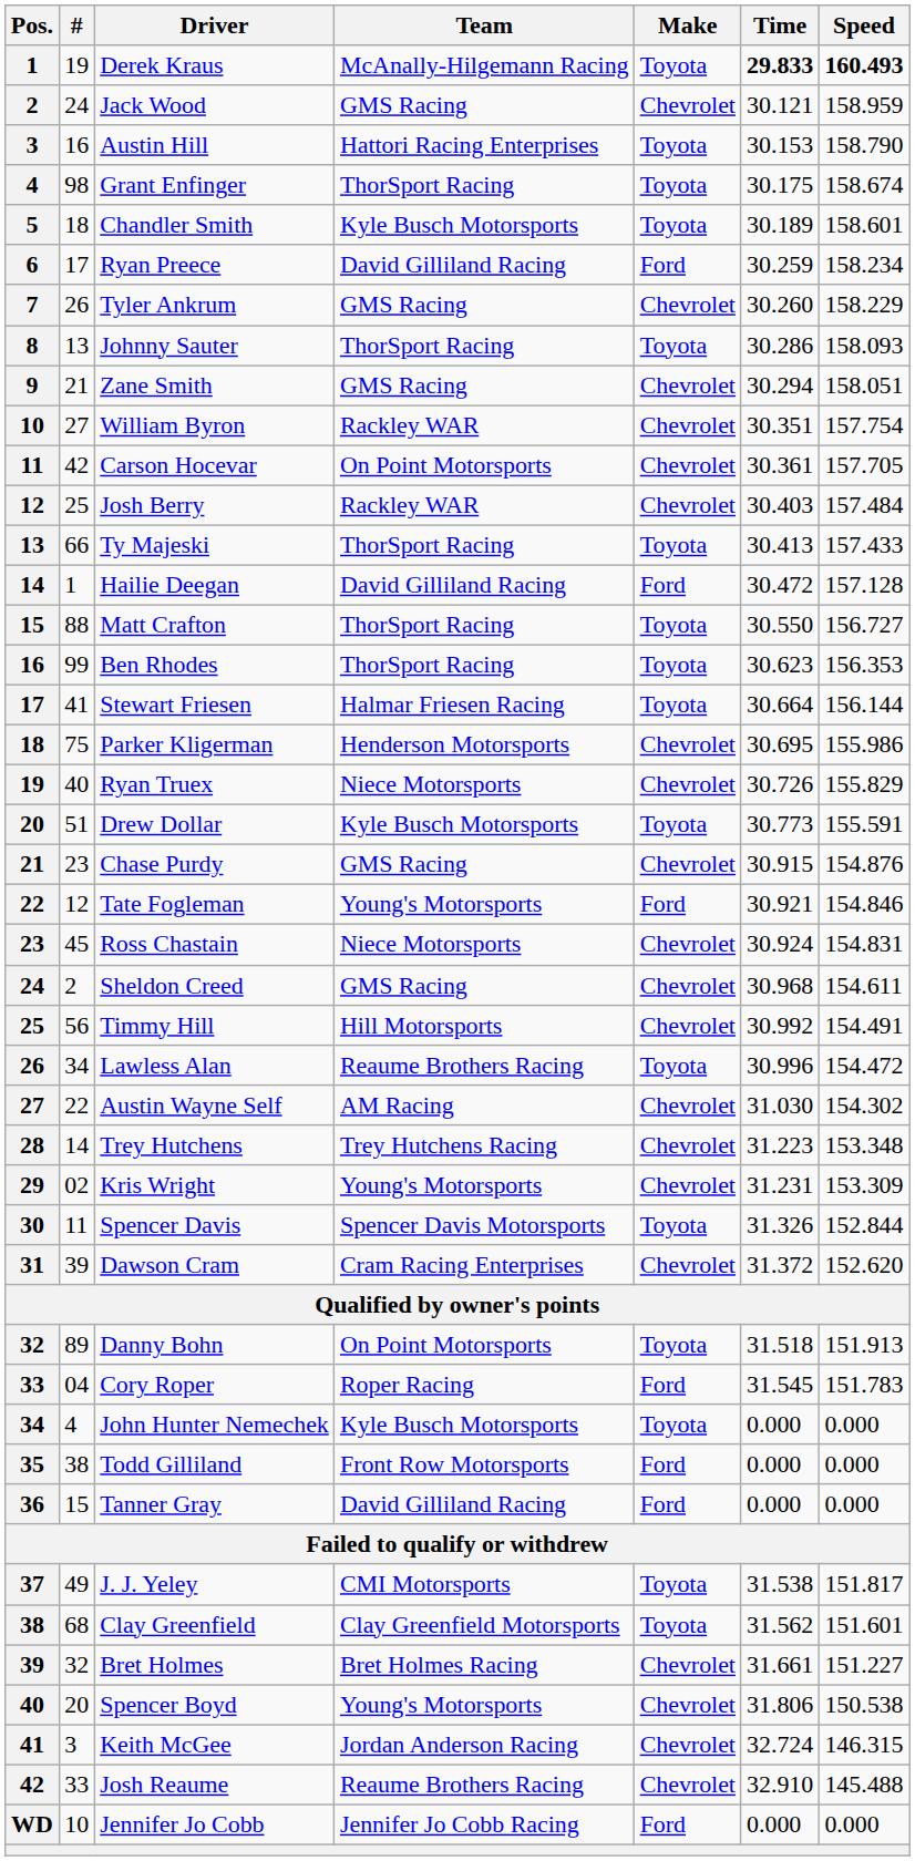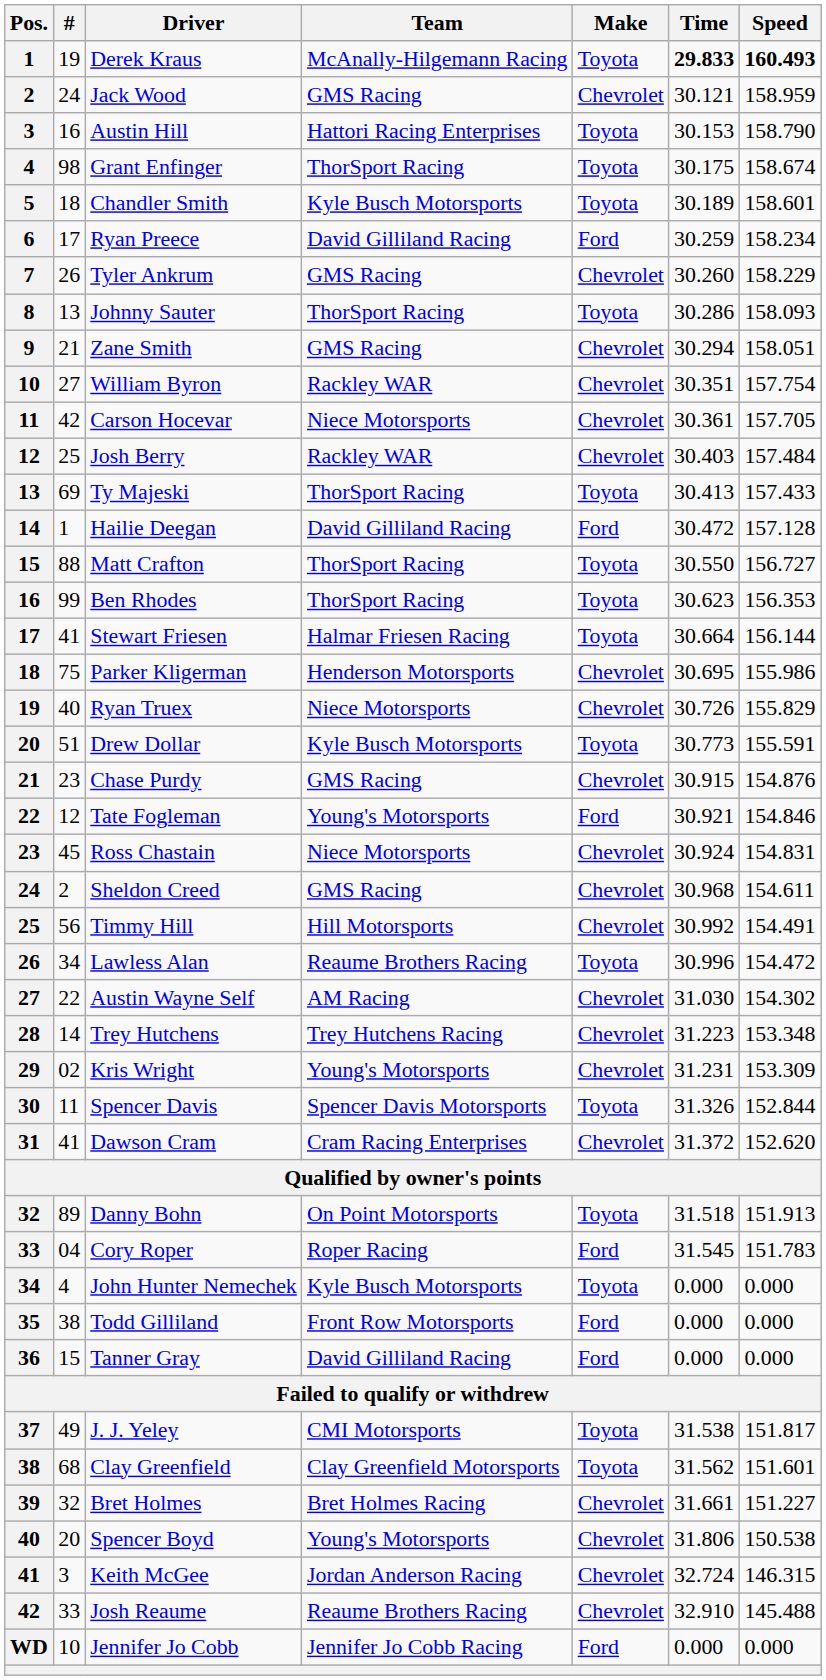 <table class="wikitable" style="font-size:95%">
 <tr>
 <th>Pos.</th>
 <th>#</th>
 <th>Driver</th>
 <th>Team</th>
 <th>Make</th>
 <th>Time</th>
 <th>Speed</th>
 </tr>
 <tr>
 <th>1</th>
 <td>19</td>
 <td><a href='#'>Derek Kraus</a></td>
 <td><a href='#'>McAnally-Hilgemann Racing</a></td>
 <td><a href='#'>Toyota</a></td>
 <td><strong>29.833</strong></td>
 <td><strong>160.493</strong></td>
 </tr>
 <tr>
 <th>2</th>
 <td>24</td>
 <td><a href='#'>Jack Wood</a></td>
 <td><a href='#'>GMS Racing</a></td>
 <td><a href='#'>Chevrolet</a></td>
 <td>30.121</td>
 <td>158.959</td>
 </tr>
 <tr>
 <th>3</th>
 <td>16</td>
 <td><a href='#'>Austin Hill</a></td>
 <td><a href='#'>Hattori Racing Enterprises</a></td>
 <td><a href='#'>Toyota</a></td>
 <td>30.153</td>
 <td>158.790</td>
 </tr>
 <tr>
 <th>4</th>
 <td>98</td>
 <td><a href='#'>Grant Enfinger</a></td>
 <td><a href='#'>ThorSport Racing</a></td>
 <td><a href='#'>Toyota</a></td>
 <td>30.175</td>
 <td>158.674</td>
 </tr>
 <tr>
 <th>5</th>
 <td>18</td>
 <td><a href='#'>Chandler Smith</a></td>
 <td><a href='#'>Kyle Busch Motorsports</a></td>
 <td><a href='#'>Toyota</a></td>
 <td>30.189</td>
 <td>158.601</td>
 </tr>
 <tr>
 <th>6</th>
 <td>17</td>
 <td><a href='#'>Ryan Preece</a></td>
 <td><a href='#'>David Gilliland Racing</a></td>
 <td><a href='#'>Ford</a></td>
 <td>30.259</td>
 <td>158.234</td>
 </tr>
 <tr>
 <th>7</th>
 <td>26</td>
 <td><a href='#'>Tyler Ankrum</a></td>
 <td><a href='#'>GMS Racing</a></td>
 <td><a href='#'>Chevrolet</a></td>
 <td>30.260</td>
 <td>158.229</td>
 </tr>
 <tr>
 <th>8</th>
 <td>13</td>
 <td><a href='#'>Johnny Sauter</a></td>
 <td><a href='#'>ThorSport Racing</a></td>
 <td><a href='#'>Toyota</a></td>
 <td>30.286</td>
 <td>158.093</td>
 </tr>
 <tr>
 <th>9</th>
 <td>21</td>
 <td><a href='#'>Zane Smith</a></td>
 <td><a href='#'>GMS Racing</a></td>
 <td><a href='#'>Chevrolet</a></td>
 <td>30.294</td>
 <td>158.051</td>
 </tr>
 <tr>
 <th>10</th>
 <td>27</td>
 <td><a href='#'>William Byron</a></td>
 <td><a href='#'>Rackley WAR</a></td>
 <td><a href='#'>Chevrolet</a></td>
 <td>30.351</td>
 <td>157.754</td>
 </tr>
 <tr>
 <th>11</th>
 <td>42</td>
 <td><a href='#'>Carson Hocevar</a></td>
-<td><a href='#'>On Point Motorsports</a></td>
+<td><a href='#'>Niece Motorsports</a></td>
 <td><a href='#'>Chevrolet</a></td>
 <td>30.361</td>
 <td>157.705</td>
 </tr>
 <tr>
 <th>12</th>
 <td>25</td>
 <td><a href='#'>Josh Berry</a></td>
 <td><a href='#'>Rackley WAR</a></td>
 <td><a href='#'>Chevrolet</a></td>
 <td>30.403</td>
 <td>157.484</td>
 </tr>
 <tr>
 <th>13</th>
-<td>66</td>
+<td>69</td>
 <td><a href='#'>Ty Majeski</a></td>
 <td><a href='#'>ThorSport Racing</a></td>
 <td><a href='#'>Toyota</a></td>
 <td>30.413</td>
 <td>157.433</td>
 </tr>
 <tr>
 <th>14</th>
 <td>1</td>
 <td><a href='#'>Hailie Deegan</a></td>
 <td><a href='#'>David Gilliland Racing</a></td>
 <td><a href='#'>Ford</a></td>
 <td>30.472</td>
 <td>157.128</td>
 </tr>
 <tr>
 <th>15</th>
 <td>88</td>
 <td><a href='#'>Matt Crafton</a></td>
 <td><a href='#'>ThorSport Racing</a></td>
 <td><a href='#'>Toyota</a></td>
 <td>30.550</td>
 <td>156.727</td>
 </tr>
 <tr>
 <th>16</th>
 <td>99</td>
 <td><a href='#'>Ben Rhodes</a></td>
 <td><a href='#'>ThorSport Racing</a></td>
 <td><a href='#'>Toyota</a></td>
 <td>30.623</td>
 <td>156.353</td>
 </tr>
 <tr>
 <th>17</th>
 <td>41</td>
 <td><a href='#'>Stewart Friesen</a></td>
 <td><a href='#'>Halmar Friesen Racing</a></td>
 <td><a href='#'>Toyota</a></td>
 <td>30.664</td>
 <td>156.144</td>
 </tr>
 <tr>
 <th>18</th>
 <td>75</td>
 <td><a href='#'>Parker Kligerman</a></td>
 <td><a href='#'>Henderson Motorsports</a></td>
 <td><a href='#'>Chevrolet</a></td>
 <td>30.695</td>
 <td>155.986</td>
 </tr>
 <tr>
 <th>19</th>
 <td>40</td>
 <td><a href='#'>Ryan Truex</a></td>
 <td><a href='#'>Niece Motorsports</a></td>
 <td><a href='#'>Chevrolet</a></td>
 <td>30.726</td>
 <td>155.829</td>
 </tr>
 <tr>
 <th>20</th>
 <td>51</td>
 <td><a href='#'>Drew Dollar</a></td>
 <td><a href='#'>Kyle Busch Motorsports</a></td>
 <td><a href='#'>Toyota</a></td>
 <td>30.773</td>
 <td>155.591</td>
 </tr>
 <tr>
 <th>21</th>
 <td>23</td>
 <td><a href='#'>Chase Purdy</a></td>
 <td><a href='#'>GMS Racing</a></td>
 <td><a href='#'>Chevrolet</a></td>
 <td>30.915</td>
 <td>154.876</td>
 </tr>
 <tr>
 <th>22</th>
 <td>12</td>
 <td><a href='#'>Tate Fogleman</a></td>
 <td><a href='#'>Young's Motorsports</a></td>
 <td><a href='#'>Ford</a></td>
 <td>30.921</td>
 <td>154.846</td>
 </tr>
 <tr>
 <th>23</th>
 <td>45</td>
 <td><a href='#'>Ross Chastain</a></td>
 <td><a href='#'>Niece Motorsports</a></td>
 <td><a href='#'>Chevrolet</a></td>
 <td>30.924</td>
 <td>154.831</td>
 </tr>
 <tr>
 <th>24</th>
 <td>2</td>
 <td><a href='#'>Sheldon Creed</a></td>
 <td><a href='#'>GMS Racing</a></td>
 <td><a href='#'>Chevrolet</a></td>
 <td>30.968</td>
 <td>154.611</td>
 </tr>
 <tr>
 <th>25</th>
 <td>56</td>
 <td><a href='#'>Timmy Hill</a></td>
 <td><a href='#'>Hill Motorsports</a></td>
 <td><a href='#'>Chevrolet</a></td>
 <td>30.992</td>
 <td>154.491</td>
 </tr>
 <tr>
 <th>26</th>
 <td>34</td>
 <td><a href='#'>Lawless Alan</a></td>
 <td><a href='#'>Reaume Brothers Racing</a></td>
 <td><a href='#'>Toyota</a></td>
 <td>30.996</td>
 <td>154.472</td>
 </tr>
 <tr>
 <th>27</th>
 <td>22</td>
 <td><a href='#'>Austin Wayne Self</a></td>
 <td><a href='#'>AM Racing</a></td>
 <td><a href='#'>Chevrolet</a></td>
 <td>31.030</td>
 <td>154.302</td>
 </tr>
 <tr>
 <th>28</th>
 <td>14</td>
 <td><a href='#'>Trey Hutchens</a></td>
 <td><a href='#'>Trey Hutchens Racing</a></td>
 <td><a href='#'>Chevrolet</a></td>
 <td>31.223</td>
 <td>153.348</td>
 </tr>
 <tr>
 <th>29</th>
 <td>02</td>
 <td><a href='#'>Kris Wright</a></td>
 <td><a href='#'>Young's Motorsports</a></td>
 <td><a href='#'>Chevrolet</a></td>
 <td>31.231</td>
 <td>153.309</td>
 </tr>
 <tr>
 <th>30</th>
 <td>11</td>
 <td><a href='#'>Spencer Davis</a></td>
 <td><a href='#'>Spencer Davis Motorsports</a></td>
 <td><a href='#'>Toyota</a></td>
 <td>31.326</td>
 <td>152.844</td>
 </tr>
 <tr>
 <th>31</th>
-<td>39</td>
+<td>41</td>
 <td><a href='#'>Dawson Cram</a></td>
 <td><a href='#'>Cram Racing Enterprises</a></td>
 <td><a href='#'>Chevrolet</a></td>
 <td>31.372</td>
 <td>152.620</td>
 </tr>
 <tr>
 <th colspan="7">Qualified by owner's points</th>
 </tr>
 <tr>
 <th>32</th>
 <td>89</td>
 <td><a href='#'>Danny Bohn</a></td>
 <td><a href='#'>On Point Motorsports</a></td>
 <td><a href='#'>Toyota</a></td>
 <td>31.518</td>
 <td>151.913</td>
 </tr>
 <tr>
 <th>33</th>
 <td>04</td>
 <td><a href='#'>Cory Roper</a></td>
 <td><a href='#'>Roper Racing</a></td>
 <td><a href='#'>Ford</a></td>
 <td>31.545</td>
 <td>151.783</td>
 </tr>
 <tr>
 <th>34</th>
 <td>4</td>
 <td><a href='#'>John Hunter Nemechek</a></td>
 <td><a href='#'>Kyle Busch Motorsports</a></td>
 <td><a href='#'>Toyota</a></td>
 <td>0.000</td>
 <td>0.000</td>
 </tr>
 <tr>
 <th>35</th>
 <td>38</td>
 <td><a href='#'>Todd Gilliland</a></td>
 <td><a href='#'>Front Row Motorsports</a></td>
 <td><a href='#'>Ford</a></td>
 <td>0.000</td>
 <td>0.000</td>
 </tr>
 <tr>
 <th>36</th>
 <td>15</td>
 <td><a href='#'>Tanner Gray</a></td>
 <td><a href='#'>David Gilliland Racing</a></td>
 <td><a href='#'>Ford</a></td>
 <td>0.000</td>
 <td>0.000</td>
 </tr>
 <tr>
 <th colspan="7">Failed to qualify or withdrew</th>
 </tr>
 <tr>
 <th>37</th>
 <td>49</td>
 <td><a href='#'>J. J. Yeley</a></td>
 <td><a href='#'>CMI Motorsports</a></td>
 <td><a href='#'>Toyota</a></td>
 <td>31.538</td>
 <td>151.817</td>
 </tr>
 <tr>
 <th>38</th>
 <td>68</td>
 <td><a href='#'>Clay Greenfield</a></td>
 <td><a href='#'>Clay Greenfield Motorsports</a></td>
 <td><a href='#'>Toyota</a></td>
 <td>31.562</td>
 <td>151.601</td>
 </tr>
 <tr>
 <th>39</th>
 <td>32</td>
 <td><a href='#'>Bret Holmes</a></td>
 <td><a href='#'>Bret Holmes Racing</a></td>
 <td><a href='#'>Chevrolet</a></td>
 <td>31.661</td>
 <td>151.227</td>
 </tr>
 <tr>
 <th>40</th>
 <td>20</td>
 <td><a href='#'>Spencer Boyd</a></td>
 <td><a href='#'>Young's Motorsports</a></td>
 <td><a href='#'>Chevrolet</a></td>
 <td>31.806</td>
 <td>150.538</td>
 </tr>
 <tr>
 <th>41</th>
 <td>3</td>
 <td><a href='#'>Keith McGee</a></td>
 <td><a href='#'>Jordan Anderson Racing</a></td>
 <td><a href='#'>Chevrolet</a></td>
 <td>32.724</td>
 <td>146.315</td>
 </tr>
 <tr>
 <th>42</th>
 <td>33</td>
 <td><a href='#'>Josh Reaume</a></td>
 <td><a href='#'>Reaume Brothers Racing</a></td>
 <td><a href='#'>Chevrolet</a></td>
 <td>32.910</td>
 <td>145.488</td>
 </tr>
 <tr>
 <th>WD</th>
 <td>10</td>
 <td><a href='#'>Jennifer Jo Cobb</a></td>
 <td><a href='#'>Jennifer Jo Cobb Racing</a></td>
 <td><a href='#'>Ford</a></td>
 <td>0.000</td>
 <td>0.000</td>
 </tr>
 <tr>
 <th colspan="7"></th>
 </tr>
 </table>
